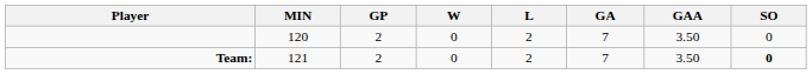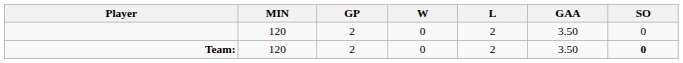 <table class="wikitable sortable" width="60%">
 <tr>
 <th bgcolor="#DDDDFF" width="10%">Player</th>
 <th width="3%" bgcolor="#DDDDFF" title="Minutes played">MIN</th>
 <th width="3%" bgcolor="#DDDDFF" title="Games played in">GP</th>
 <th width="3%" bgcolor="#DDDDFF" title="Wins">W</th>
 <th width="3%" bgcolor="#DDDDFF"title="Losses">L</th>
-<th width="3%" bgcolor="#DDDDFF" title="Goals against">GA</th>
 <th width="3%" bgcolor="#DDDDFF" title="Goals against average">GAA</th>
 <th width="3%" bgcolor="#DDDDFF" title="Shut-outs">SO</th>
 </tr>
 <tr align="center">
 <td align="right"></td>
 <td>120</td>
 <td>2</td>
 <td>0</td>
 <td>2</td>
-<td>7</td>
 <td>3.50</td>
 <td>0</td>
 </tr>
 <tr align="center">
 <td align="right"><strong>Team:</strong></td>
-<td>121</td>
+<td>120</td>
 <td>2</td>
 <td>0</td>
 <td>2</td>
-<td>7</td>
 <td>3.50</td>
 <td><strong>0</strong></td>
 </tr>
 </table>
